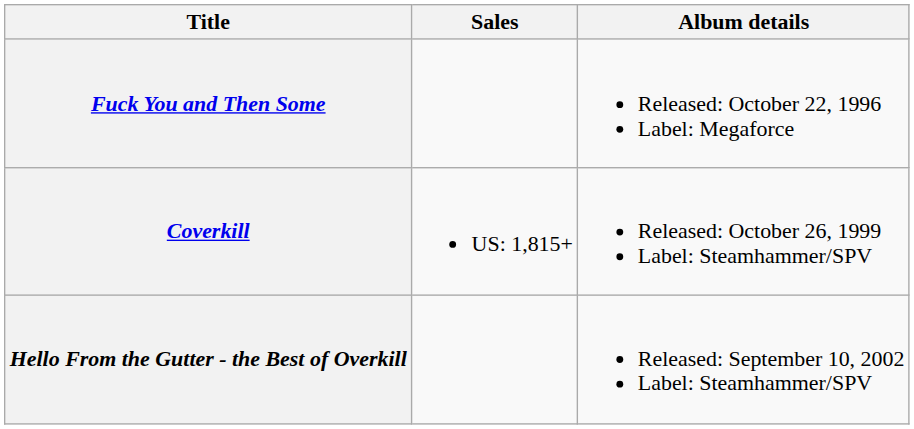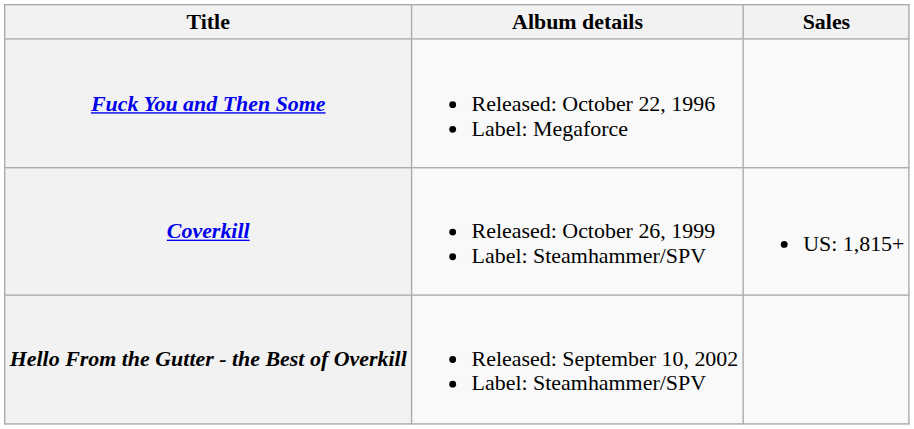 <table class="wikitable plainrowheaders">
 <tr>
 <th scope="col">Title</th>
+<th scope="col">Album details</th>
 <th scope="col">Sales</th>
-<th scope="col">Album details</th>
 </tr>
 <tr>
 <th scope="row"><em><a href='#'>Fuck You and Then Some</a></em></th>
+<td align=left><br><ul><li>Released: October 22, 1996</li><li>Label: Megaforce</li></ul></td>
 <td></td>
-<td align=left><br><ul><li>Released: October 22, 1996</li><li>Label: Megaforce</li></ul></td>
 </tr>
 <tr>
 <th scope="row"><em><a href='#'>Coverkill</a></em></th>
+<td align=left><br><ul><li>Released: October 26, 1999</li><li>Label: Steamhammer/SPV</li></ul></td>
 <td><br><ul><li>US: 1,815+</li></ul></td>
-<td align=left><br><ul><li>Released: October 26, 1999</li><li>Label: Steamhammer/SPV</li></ul></td>
 </tr>
 <tr>
 <th scope="row"><em>Hello From the Gutter - the Best of Overkill</em></th>
+<td align=left><br><ul><li>Released: September 10, 2002</li><li>Label: Steamhammer/SPV</li></ul></td>
 <td></td>
-<td align=left><br><ul><li>Released: September 10, 2002</li><li>Label: Steamhammer/SPV</li></ul></td>
 </tr>
 </table>
